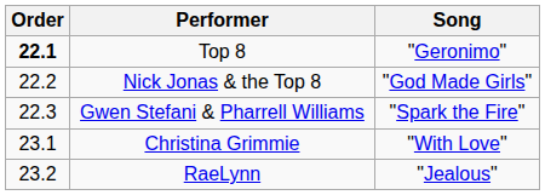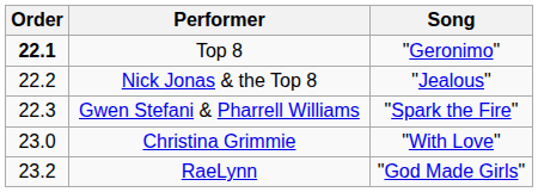 <table class="wikitable" style="text-align:center; width:50%;">
 <tr>
 <th>Order</th>
 <th>Performer</th>
 <th>Song</th>
 </tr>
 <tr>
 <td><strong>22.1</strong></td>
 <td>Top 8</td>
 <td>"<a href='#'>Geronimo</a>"</td>
 </tr>
 <tr>
 <td>22.2</td>
 <td><a href='#'>Nick Jonas</a> & the Top 8</td>
-<td>"<a href='#'>God Made Girls</a>"</td>
+<td>"<a href='#'>Jealous</a>"</td>
 </tr>
 <tr>
 <td>22.3</td>
 <td><a href='#'>Gwen Stefani</a> & <a href='#'>Pharrell Williams</a></td>
 <td>"<a href='#'>Spark the Fire</a>"</td>
 </tr>
 <tr>
-<td>23.1</td>
+<td>23.0</td>
 <td><a href='#'>Christina Grimmie</a></td>
 <td>"<a href='#'>With Love</a>"</td>
 </tr>
 <tr>
 <td>23.2</td>
 <td><a href='#'>RaeLynn</a></td>
-<td>"<a href='#'>Jealous</a>"</td>
+<td>"<a href='#'>God Made Girls</a>"</td>
 </tr>
 </table>
